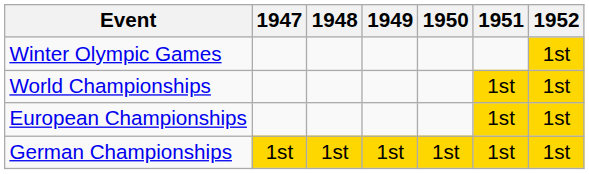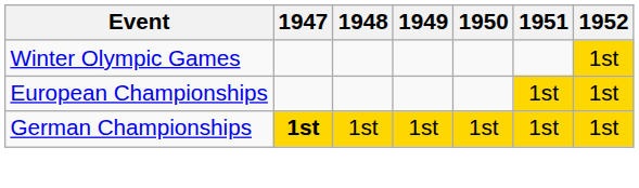 <table class="wikitable">
 <tr>
 <th>Event</th>
 <th>1947</th>
 <th>1948</th>
 <th>1949</th>
 <th>1950</th>
 <th>1951</th>
 <th>1952</th>
 </tr>
 <tr>
 <td><a href='#'>Winter Olympic Games</a></td>
 <td></td>
 <td></td>
 <td></td>
 <td></td>
 <td></td>
 <td align="center" bgcolor="gold">1st</td>
 </tr>
 <tr>
-<td><a href='#'>World Championships</a></td>
-<td></td>
-<td></td>
-<td></td>
-<td></td>
-<td align="center" bgcolor="gold">1st</td>
-<td align="center" bgcolor="gold">1st</td>
-</tr>
-<tr>
 <td><a href='#'>European Championships</a></td>
 <td></td>
 <td></td>
 <td></td>
 <td></td>
 <td align="center" bgcolor="gold">1st</td>
 <td align="center" bgcolor="gold">1st</td>
 </tr>
 <tr>
 <td><a href='#'>German Championships</a></td>
-<td align="center" bgcolor="gold">1st</td>
+<td align="center" bgcolor="gold"><strong>1st</strong></td>
 <td align="center" bgcolor="gold">1st</td>
 <td align="center" bgcolor="gold">1st</td>
 <td align="center" bgcolor="gold">1st</td>
 <td align="center" bgcolor="gold">1st</td>
 <td align="center" bgcolor="gold">1st</td>
 </tr>
 </table>
